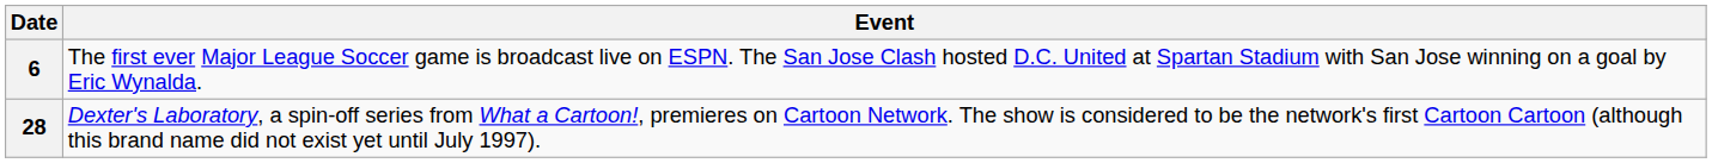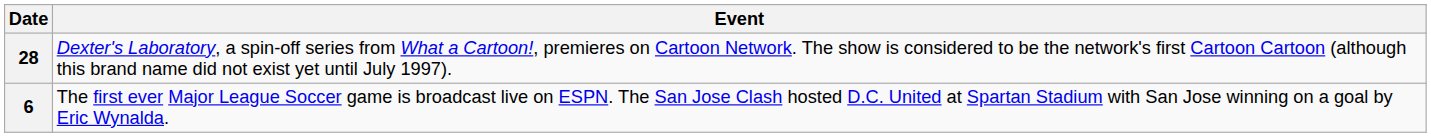 <table class="wikitable">
 <tr>
 <th>Date</th>
 <th>Event</th>
 </tr>
 <tr>
+<th>28</th>
+<td><em><a href='#'>Dexter's Laboratory</a></em>, a spin-off series from <em><a href='#'>What a Cartoon!</a></em>, premieres on <a href='#'>Cartoon Network</a>. The show is considered to be the network's first <a href='#'>Cartoon Cartoon</a> (although this brand name did not exist yet until July 1997).</td>
+</tr>
+<tr>
 <th>6</th>
 <td>The <a href='#'>first ever</a> <a href='#'>Major League Soccer</a> game is broadcast live on <a href='#'>ESPN</a>. The <a href='#'>San Jose Clash</a> hosted <a href='#'>D.C. United</a> at <a href='#'>Spartan Stadium</a> with San Jose winning on a goal by <a href='#'>Eric Wynalda</a>.</td>
 </tr>
-<tr>
-<th>28</th>
-<td><em><a href='#'>Dexter's Laboratory</a></em>, a spin-off series from <em><a href='#'>What a Cartoon!</a></em>, premieres on <a href='#'>Cartoon Network</a>. The show is considered to be the network's first <a href='#'>Cartoon Cartoon</a> (although this brand name did not exist yet until July 1997).</td>
-</tr>
 </table>
